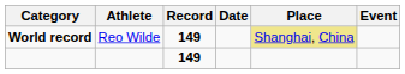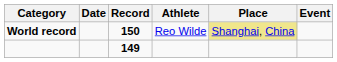 <table class="wikitable" style="text-align:center">
 <tr>
 <th>Category</th>
+<th>Date</th>
+<th>Record</th>
 <th>Athlete</th>
-<th>Record</th>
-<th>Date</th>
 <th>Place</th>
 <th>Event</th>
 </tr>
 <tr>
 <td><strong>World record</strong></td>
+<td></td>
+<td><strong>150</strong></td>
 <td align="left"> <a href='#'>Reo Wilde</a></td>
-<td><strong>149</strong></td>
-<td></td>
 <td style="background: khaki;"><a href='#'>Shanghai</a>, <a href='#'>China</a></td>
 <td></td>
 </tr>
 <tr>
 <td><strong></strong></td>
+<td></td>
+<td><strong>149</strong></td>
 <td align="left"></td>
-<td><strong>149</strong></td>
-<td></td>
 <td></td>
 <td></td>
 </tr>
 </table>
